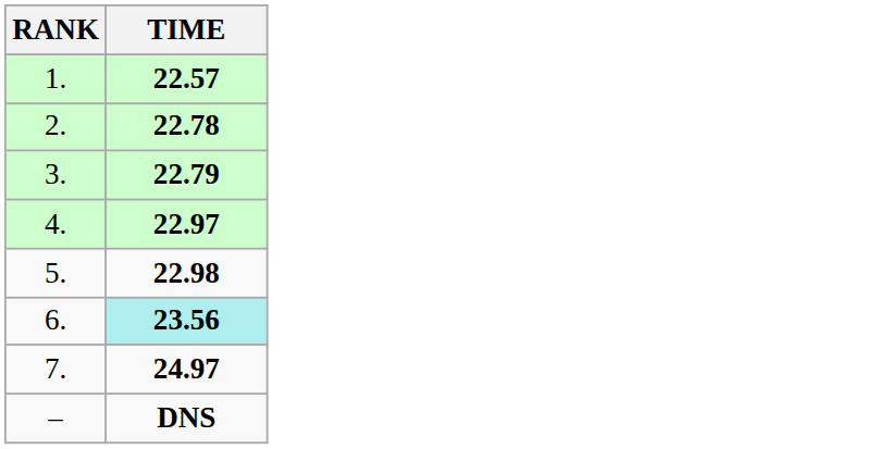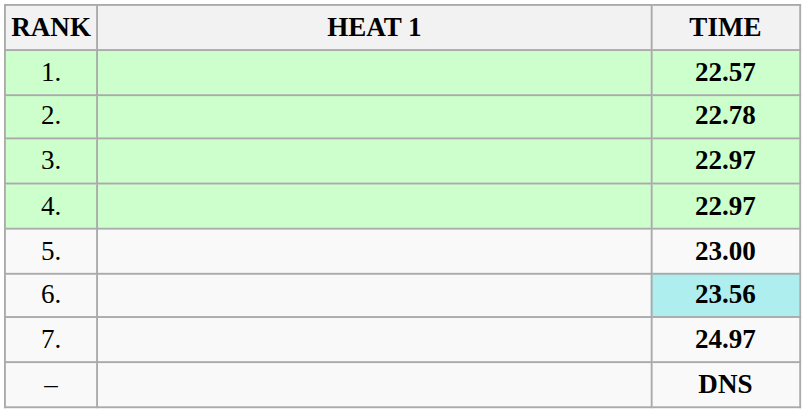 <table class="wikitable" style="border-collapse: collapse; font-size: 90%;">
 <tr>
 <th>RANK</th>
+<th style="width: 20em">HEAT 1</th>
 <th style="width: 5em">TIME</th>
 </tr>
 <tr style="background:#ccffcc;">
 <td align="center">1.</td>
+<td></td>
 <td align="center"><strong>22.57</strong></td>
 </tr>
 <tr style="background:#ccffcc;">
 <td align="center">2.</td>
+<td></td>
 <td align="center"><strong>22.78</strong></td>
 </tr>
 <tr style="background:#ccffcc;">
 <td align="center">3.</td>
-<td align="center"><strong>22.79</strong></td>
+<td></td>
+<td align="center"><strong>22.97</strong></td>
 </tr>
 <tr style="background:#ccffcc;">
 <td align="center">4.</td>
+<td></td>
 <td align="center"><strong>22.97</strong></td>
 </tr>
 <tr>
 <td align="center">5.</td>
-<td align="center"><strong>22.98</strong></td>
+<td></td>
+<td align="center"><strong>23.00</strong></td>
 </tr>
 <tr>
 <td align="center">6.</td>
+<td></td>
 <td align="center" style="background: paleturquoise;"><strong>23.56</strong></td>
 </tr>
 <tr>
 <td align="center">7.</td>
+<td></td>
 <td align="center"><strong>24.97</strong></td>
 </tr>
 <tr>
 <td align="center">–</td>
+<td></td>
 <td align="center"><strong>DNS</strong></td>
 </tr>
 </table>
